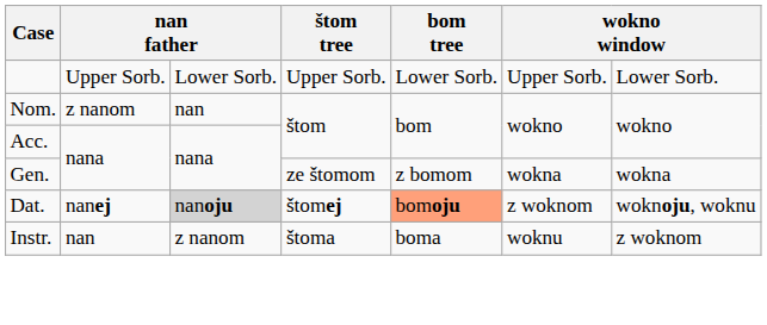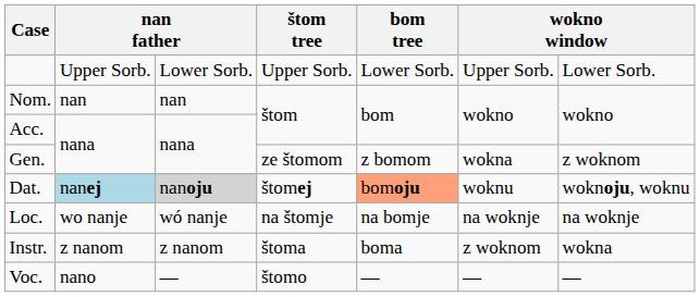 <table class="wikitable">
 <tr>
 <th>Case</th>
 <th colspan="2">nan<br>father</th>
 <th>štom<br>tree</th>
 <th>bom<br>tree</th>
 <th colspan="2">wokno<br>window</th>
 </tr>
 <tr>
 <td> </td>
 <td>Upper Sorb.</td>
 <td>Lower Sorb.</td>
 <td>Upper Sorb.</td>
 <td>Lower Sorb.</td>
 <td>Upper Sorb.</td>
 <td>Lower Sorb.</td>
 </tr>
 <tr>
 <td>Nom.</td>
-<td>z nanom</td>
+<td>nan</td>
 <td>nan</td>
 <td rowspan="2">štom</td>
 <td rowspan="2">bom</td>
 <td rowspan="2">wokno</td>
 <td rowspan="2">wokno</td>
 </tr>
 <tr>
 <td>Acc.</td>
 <td rowspan="2">nana</td>
 <td rowspan="2">nana</td>
 </tr>
 <tr>
 <td>Gen.</td>
 <td>ze štomom</td>
 <td>z bomom</td>
 <td>wokna</td>
+<td>z woknom</td>
+</tr>
+<tr>
+<td>Dat.</td>
+<td style="background: lightblue;">nan<strong>ej</strong></td>
+<td style="background: lightgrey;">nan<strong>oju</strong></td>
+<td>štom<strong>ej</strong></td>
+<td style="background: lightsalmon;">bom<strong>oju</strong></td>
+<td>woknu</td>
+<td>wokn<strong>oju</strong>, woknu</td>
+</tr>
+<tr>
+<td>Loc.</td>
+<td>wo nanje</td>
+<td>wó nanje</td>
+<td>na štomje</td>
+<td>na bomje</td>
+<td>na woknje</td>
+<td>na woknje</td>
+</tr>
+<tr>
+<td>Instr.</td>
+<td>z nanom</td>
+<td>z nanom</td>
+<td>štoma</td>
+<td>boma</td>
+<td>z woknom</td>
 <td>wokna</td>
 </tr>
 <tr>
-<td>Dat.</td>
-<td>nan<strong>ej</strong></td>
-<td style="background: lightgrey;">nan<strong>oju</strong></td>
-<td>štom<strong>ej</strong></td>
-<td style="background: lightsalmon;">bom<strong>oju</strong></td>
-<td>z woknom</td>
-<td>wokn<strong>oju</strong>, woknu</td>
-</tr>
-<tr>
-<td>Instr.</td>
-<td>nan</td>
-<td>z nanom</td>
-<td>štoma</td>
-<td>boma</td>
-<td>woknu</td>
-<td>z woknom</td>
+<td>Voc.</td>
+<td>nano</td>
+<td>—</td>
+<td>štomo</td>
+<td>—</td>
+<td>—</td>
+<td>—</td>
 </tr>
 </table>
